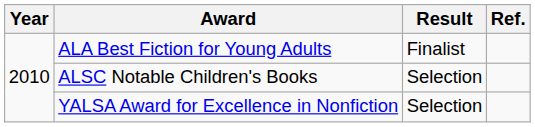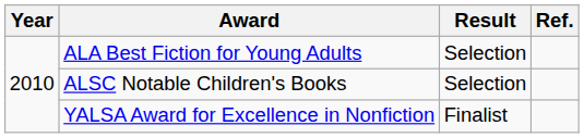 <table class="wikitable sortable mw-collapsible">
 <tr>
 <th>Year</th>
 <th>Award</th>
 <th>Result</th>
 <th>Ref.</th>
 </tr>
 <tr>
 <td rowspan="3">2010</td>
 <td><a href='#'>ALA Best Fiction for Young Adults</a></td>
-<td>Finalist</td>
+<td>Selection</td>
 <td></td>
 </tr>
 <tr>
 <td><a href='#'>ALSC</a> Notable Children's Books</td>
 <td>Selection</td>
 <td></td>
 </tr>
 <tr>
 <td><a href='#'>YALSA Award for Excellence in Nonfiction</a></td>
-<td>Selection</td>
+<td>Finalist</td>
 <td></td>
 </tr>
 </table>
